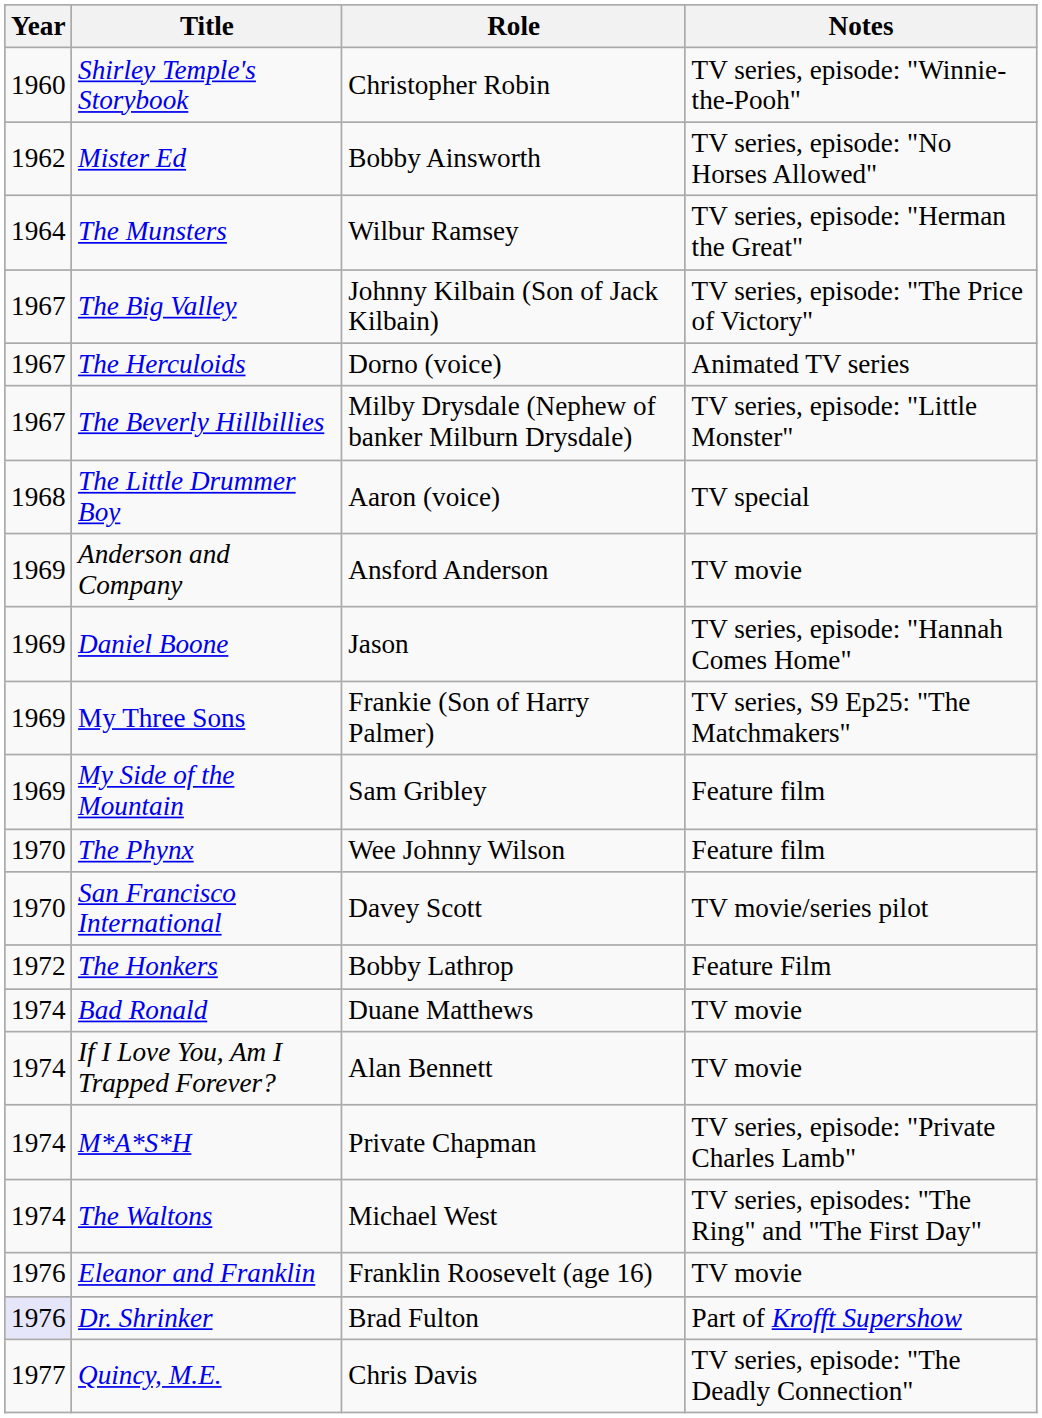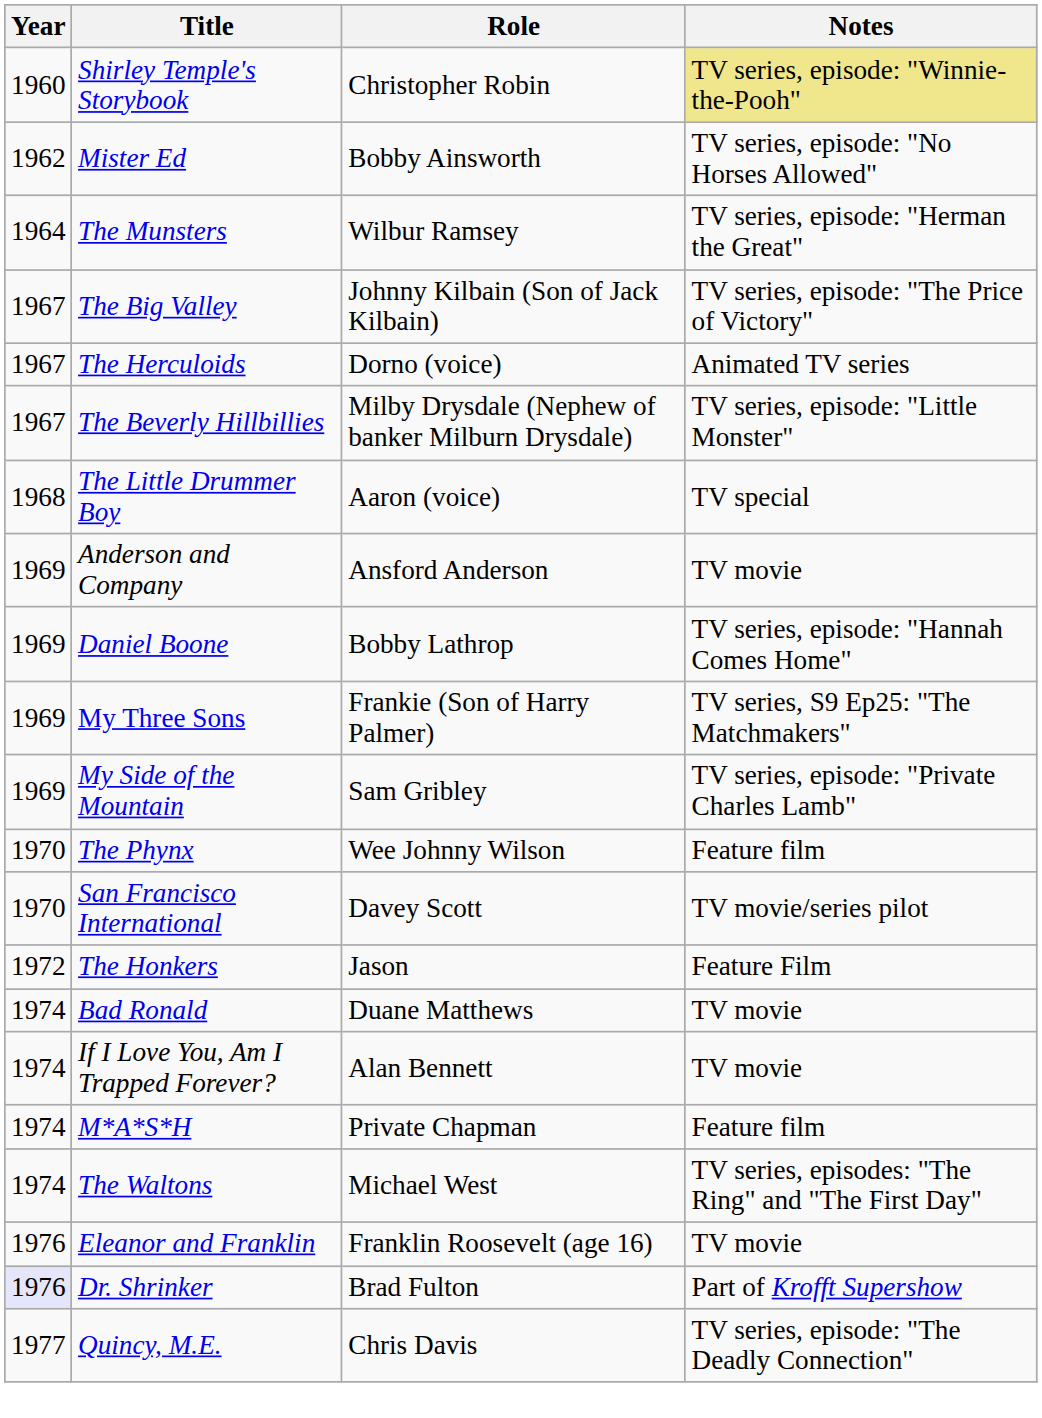 <table class="wikitable sortable">
 <tr>
 <th>Year</th>
 <th>Title</th>
 <th>Role</th>
 <th class="unsortable">Notes</th>
 </tr>
 <tr>
 <td>1960</td>
 <td><em><a href='#'>Shirley Temple's Storybook</a></em></td>
 <td>Christopher Robin</td>
-<td>TV series, episode: "Winnie-the-Pooh"</td>
+<td style="background: khaki;">TV series, episode: "Winnie-the-Pooh"</td>
 </tr>
 <tr>
 <td>1962</td>
 <td><em><a href='#'>Mister Ed</a></em></td>
 <td>Bobby Ainsworth</td>
 <td>TV series, episode: "No Horses Allowed"</td>
 </tr>
 <tr>
 <td>1964</td>
 <td><em><a href='#'>The Munsters</a></em></td>
 <td>Wilbur Ramsey</td>
 <td>TV series, episode: "Herman the Great"</td>
 </tr>
 <tr>
 <td>1967</td>
 <td><em><a href='#'>The Big Valley</a></em></td>
 <td>Johnny Kilbain (Son of Jack Kilbain)</td>
 <td>TV series, episode: "The Price of Victory"</td>
 </tr>
 <tr>
 <td>1967</td>
 <td><em><a href='#'>The Herculoids</a></em></td>
 <td>Dorno (voice)</td>
 <td>Animated TV series</td>
 </tr>
 <tr>
 <td>1967</td>
 <td><em><a href='#'>The Beverly Hillbillies</a></em></td>
 <td>Milby Drysdale (Nephew of banker Milburn Drysdale)</td>
 <td>TV series, episode: "Little Monster"</td>
 </tr>
 <tr>
 <td>1968</td>
 <td><em><a href='#'>The Little Drummer Boy</a></em></td>
 <td>Aaron (voice)</td>
 <td>TV special</td>
 </tr>
 <tr>
 <td>1969</td>
 <td><em>Anderson and Company</em></td>
 <td>Ansford Anderson</td>
 <td>TV movie</td>
 </tr>
 <tr>
 <td>1969</td>
 <td><em><a href='#'>Daniel Boone</a></em></td>
-<td>Jason</td>
+<td>Bobby Lathrop</td>
 <td>TV series, episode: "Hannah Comes Home"</td>
 </tr>
 <tr>
 <td>1969</td>
 <td><a href='#'>My Three Sons</a></td>
 <td>Frankie (Son of Harry Palmer)</td>
 <td>TV series, S9 Ep25: "The Matchmakers"</td>
 </tr>
 <tr>
 <td>1969</td>
 <td><em><a href='#'>My Side of the Mountain</a></em></td>
 <td>Sam Gribley</td>
-<td>Feature film</td>
+<td>TV series, episode: "Private Charles Lamb"</td>
 </tr>
 <tr>
 <td>1970</td>
 <td><em><a href='#'>The Phynx</a></em></td>
 <td>Wee Johnny Wilson</td>
 <td>Feature film</td>
 </tr>
 <tr>
 <td>1970</td>
 <td><em><a href='#'>San Francisco International</a></em></td>
 <td>Davey Scott</td>
 <td>TV movie/series pilot</td>
 </tr>
 <tr>
 <td>1972</td>
 <td><em><a href='#'>The Honkers</a></em></td>
-<td>Bobby Lathrop</td>
+<td>Jason</td>
 <td>Feature Film</td>
 </tr>
 <tr>
 <td>1974</td>
 <td><em><a href='#'>Bad Ronald</a></em></td>
 <td>Duane Matthews</td>
 <td>TV movie</td>
 </tr>
 <tr>
 <td>1974</td>
 <td><em>If I Love You, Am I Trapped Forever?</em></td>
 <td>Alan Bennett</td>
 <td>TV movie</td>
 </tr>
 <tr>
 <td>1974</td>
 <td><em><a href='#'>M*A*S*H</a></em></td>
 <td>Private Chapman</td>
-<td>TV series, episode: "Private Charles Lamb"</td>
+<td>Feature film</td>
 </tr>
 <tr>
 <td>1974</td>
 <td><em><a href='#'>The Waltons</a></em></td>
 <td>Michael West</td>
 <td>TV series, episodes: "The Ring" and "The First Day"</td>
 </tr>
 <tr>
 <td>1976</td>
 <td><em><a href='#'>Eleanor and Franklin</a></em></td>
 <td>Franklin Roosevelt (age 16)</td>
 <td>TV movie</td>
 </tr>
 <tr>
 <td style="background: lavender;">1976</td>
 <td><em><a href='#'>Dr. Shrinker</a></em></td>
 <td>Brad Fulton</td>
 <td>Part of <em><a href='#'>Krofft Supershow</a></em></td>
 </tr>
 <tr>
 <td>1977</td>
 <td><em><a href='#'>Quincy, M.E.</a></em></td>
 <td>Chris Davis</td>
 <td>TV series, episode: "The Deadly Connection"</td>
 </tr>
 </table>
